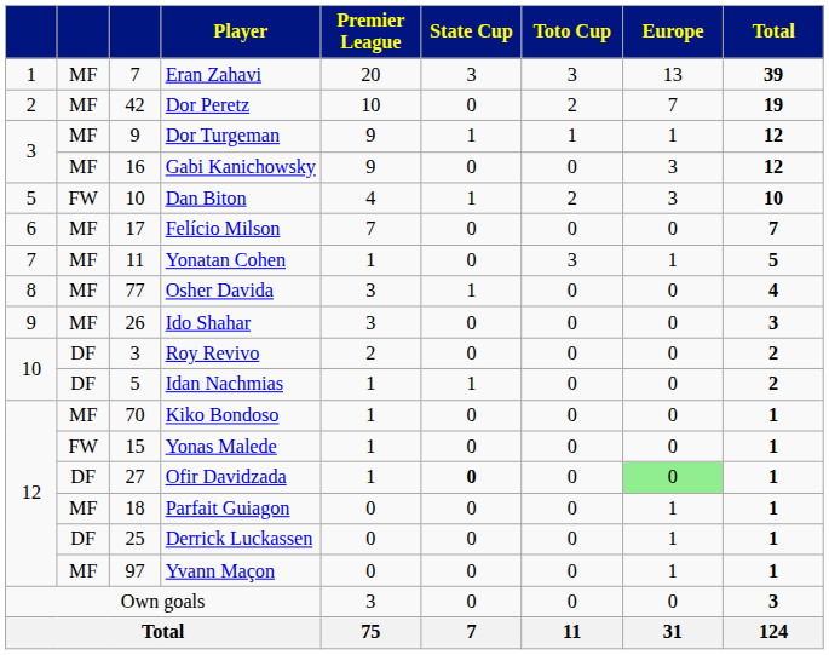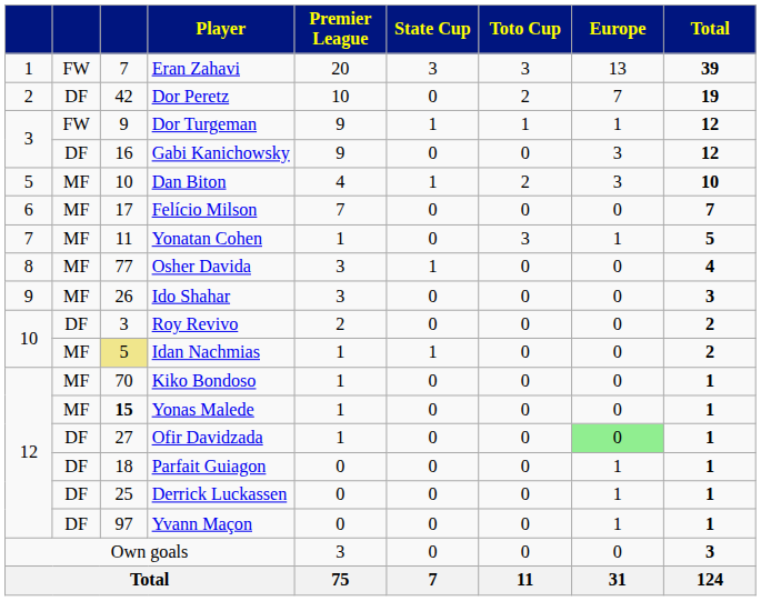 <table class="wikitable sortable" style="text-align:center">
 <tr>
 <th style="background:#00157F;color:#FFFF00;width:35px"></th>
 <th style="background:#00157F;color:#FFFF00;width:35px"></th>
 <th style="background:#00157F;color:#FFFF00;width:35px"></th>
 <th style="background:#00157F;color:#FFFF00">Player</th>
 <th style="background:#00157F;color:#FFFF00;width:75px">Premier League</th>
 <th style="background:#00157F;color:#FFFF00;width:75px">State Cup</th>
 <th style="background:#00157F;color:#FFFF00;width:75px">Toto Cup</th>
 <th style="background:#00157F;color:#FFFF00;width:75px">Europe</th>
 <th style="background:#00157F;color:#FFFF00;width:75px">Total</th>
 </tr>
 <tr>
 <td>1</td>
-<td>MF</td>
+<td>FW</td>
 <td>7</td>
 <td style="text-align:left"> <a href='#'>Eran Zahavi</a></td>
 <td>20</td>
 <td>3</td>
 <td>3</td>
 <td>13</td>
 <td><strong>39</strong></td>
 </tr>
 <tr>
 <td>2</td>
-<td>MF</td>
+<td>DF</td>
 <td>42</td>
 <td style="text-align:left"> <a href='#'>Dor Peretz</a></td>
 <td>10</td>
 <td>0</td>
 <td>2</td>
 <td>7</td>
 <td><strong>19</strong></td>
 </tr>
 <tr>
 <td rowspan="2">3</td>
-<td>MF</td>
+<td>FW</td>
 <td>9</td>
 <td style="text-align:left"> <a href='#'>Dor Turgeman</a></td>
 <td>9</td>
 <td>1</td>
 <td>1</td>
 <td>1</td>
 <td><strong>12</strong></td>
 </tr>
 <tr>
-<td>MF</td>
+<td>DF</td>
 <td>16</td>
 <td style="text-align:left"> <a href='#'>Gabi Kanichowsky</a></td>
 <td>9</td>
 <td>0</td>
 <td>0</td>
 <td>3</td>
 <td><strong>12</strong></td>
 </tr>
 <tr>
 <td>5</td>
-<td>FW</td>
+<td>MF</td>
 <td>10</td>
 <td style="text-align:left"> <a href='#'>Dan Biton</a></td>
 <td>4</td>
 <td>1</td>
 <td>2</td>
 <td>3</td>
 <td><strong>10</strong></td>
 </tr>
 <tr>
 <td>6</td>
 <td>MF</td>
 <td>17</td>
 <td style="text-align:left;"> <a href='#'>Felício Milson</a></td>
 <td>7</td>
 <td>0</td>
 <td>0</td>
 <td>0</td>
 <td><strong>7</strong></td>
 </tr>
 <tr>
 <td>7</td>
 <td>MF</td>
 <td>11</td>
 <td style="text-align:left;"> <a href='#'>Yonatan Cohen</a></td>
 <td>1</td>
 <td>0</td>
 <td>3</td>
 <td>1</td>
 <td><strong>5</strong></td>
 </tr>
 <tr>
 <td>8</td>
 <td>MF</td>
 <td>77</td>
 <td style="text-align:left;"> <a href='#'>Osher Davida</a></td>
 <td>3</td>
 <td>1</td>
 <td>0</td>
 <td>0</td>
 <td><strong>4</strong></td>
 </tr>
 <tr>
 <td>9</td>
 <td>MF</td>
 <td>26</td>
 <td style="text-align:left;"> <a href='#'>Ido Shahar</a></td>
 <td>3</td>
 <td>0</td>
 <td>0</td>
 <td>0</td>
 <td><strong>3</strong></td>
 </tr>
 <tr>
 <td rowspan="2">10</td>
 <td>DF</td>
 <td>3</td>
 <td style="text-align:left;"> <a href='#'>Roy Revivo</a></td>
 <td>2</td>
 <td>0</td>
 <td>0</td>
 <td>0</td>
 <td><strong>2</strong></td>
 </tr>
 <tr>
-<td>DF</td>
-<td>5</td>
+<td>MF</td>
+<td style="background: khaki;">5</td>
 <td style="text-align:left;"> <a href='#'>Idan Nachmias</a></td>
 <td>1</td>
 <td>1</td>
 <td>0</td>
 <td>0</td>
 <td><strong>2</strong></td>
 </tr>
 <tr>
 <td rowspan="6">12</td>
 <td>MF</td>
 <td>70</td>
 <td style="text-align:left;"> <a href='#'>Kiko Bondoso</a></td>
 <td>1</td>
 <td>0</td>
 <td>0</td>
 <td>0</td>
 <td><strong>1</strong></td>
 </tr>
 <tr>
-<td>FW</td>
-<td>15</td>
+<td>MF</td>
+<td><strong>15</strong></td>
 <td style="text-align:left;"> <a href='#'>Yonas Malede</a></td>
 <td>1</td>
 <td>0</td>
 <td>0</td>
 <td>0</td>
 <td><strong>1</strong></td>
 </tr>
 <tr>
 <td>DF</td>
 <td>27</td>
 <td style="text-align:left;"> <a href='#'>Ofir Davidzada</a></td>
 <td>1</td>
-<td><strong>0</strong></td>
+<td>0</td>
 <td>0</td>
 <td style="background: lightgreen;">0</td>
 <td><strong>1</strong></td>
 </tr>
 <tr>
-<td>MF</td>
+<td>DF</td>
 <td>18</td>
 <td style="text-align:left;"> <a href='#'>Parfait Guiagon</a></td>
 <td>0</td>
 <td>0</td>
 <td>0</td>
 <td>1</td>
 <td><strong>1</strong></td>
 </tr>
 <tr>
 <td>DF</td>
 <td>25</td>
 <td style="text-align:left;"> <a href='#'>Derrick Luckassen</a></td>
 <td>0</td>
 <td>0</td>
 <td>0</td>
 <td>1</td>
 <td><strong>1</strong></td>
 </tr>
 <tr>
-<td>MF</td>
+<td>DF</td>
 <td>97</td>
 <td style="text-align:left;"> <a href='#'>Yvann Maçon</a></td>
 <td>0</td>
 <td>0</td>
 <td>0</td>
 <td>1</td>
 <td><strong>1</strong></td>
 </tr>
 <tr>
 <td colspan="4">Own goals</td>
 <td>3</td>
 <td>0</td>
 <td>0</td>
 <td>0</td>
 <td><strong>3</strong></td>
 </tr>
 <tr class="sortbottom">
 <th colspan="4">Total</th>
 <th>75</th>
 <th>7</th>
 <th>11</th>
 <th>31</th>
 <th>124</th>
 </tr>
 </table>
